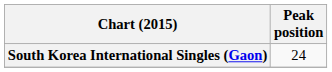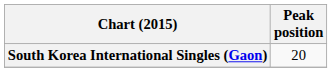 <table class="wikitable sortable plainrowheaders" style="text-align:center;">
 <tr>
 <th scope="col">Chart (2015)</th>
 <th scope="col">Peak<br>position</th>
 </tr>
 <tr>
 <th scope="row">South Korea International Singles (<a href='#'>Gaon</a>)</th>
-<td style="text-align:center;">24</td>
+<td style="text-align:center;">20</td>
 </tr>
 <tr>
 </tr>
 </table>
